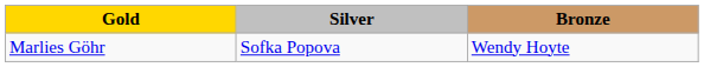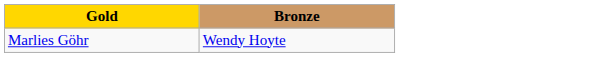 <table class="wikitable" style="text-align:left">
 <tr align="center">
 <td width=200 bgcolor=gold><strong>Gold</strong></td>
-<td width=200 bgcolor=silver><strong>Silver</strong></td>
 <td width=200 bgcolor=CC9966><strong>Bronze</strong></td>
 </tr>
 <tr>
 <td><a href='#'>Marlies Göhr</a><br><em></em></td>
-<td><a href='#'>Sofka Popova</a><br><em></em></td>
 <td><a href='#'>Wendy Hoyte</a><br><em></em></td>
 </tr>
 </table>
